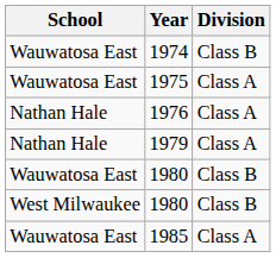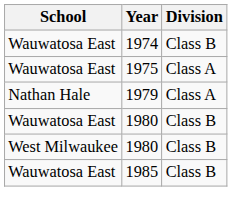 <table class="wikitable">
 <tr>
 <th>School</th>
 <th>Year</th>
 <th>Division</th>
 </tr>
 <tr>
 <td>Wauwatosa East</td>
 <td>1974</td>
 <td>Class B</td>
 </tr>
 <tr>
 <td>Wauwatosa East</td>
 <td>1975</td>
-<td>Class A</td>
-</tr>
-<tr>
-<td>Nathan Hale</td>
-<td>1976</td>
 <td>Class A</td>
 </tr>
 <tr>
 <td>Nathan Hale</td>
 <td>1979</td>
 <td>Class A</td>
 </tr>
 <tr>
 <td>Wauwatosa East</td>
 <td>1980</td>
 <td>Class B</td>
 </tr>
 <tr>
 <td>West Milwaukee</td>
 <td>1980</td>
 <td>Class B</td>
 </tr>
 <tr>
 <td>Wauwatosa East</td>
 <td>1985</td>
-<td>Class A</td>
+<td>Class B</td>
 </tr>
 </table>
